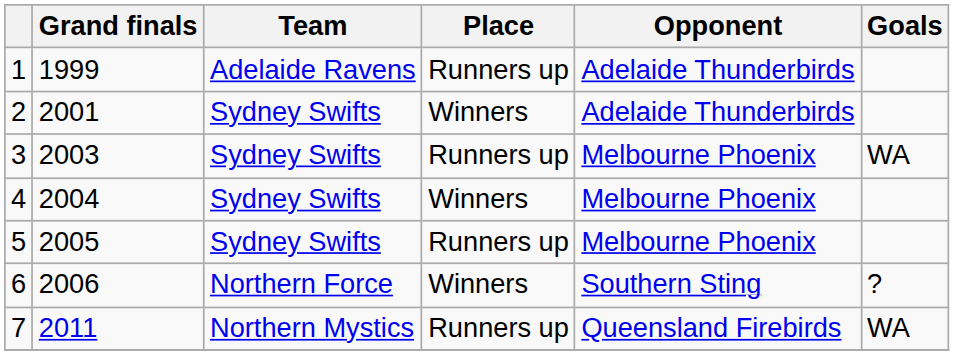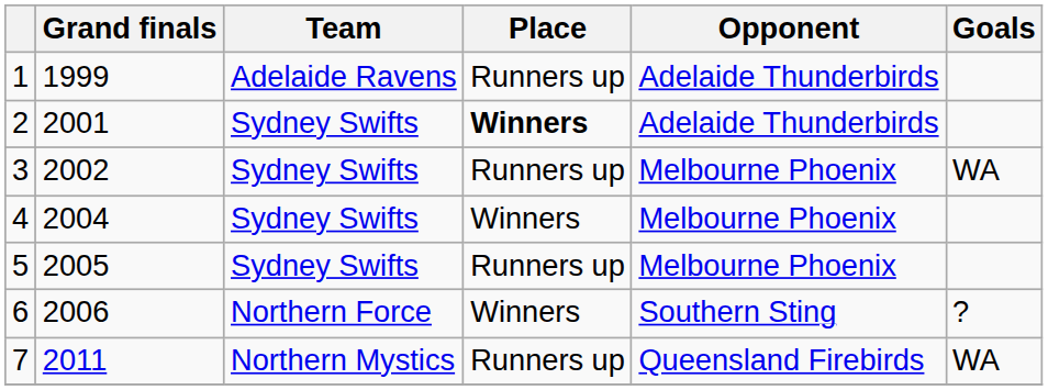 <table class="wikitable collapsible">
 <tr>
 <th></th>
 <th>Grand finals</th>
 <th>Team</th>
 <th>Place</th>
 <th>Opponent</th>
 <th>Goals</th>
 </tr>
 <tr>
 <td>1</td>
 <td>1999</td>
 <td><a href='#'>Adelaide Ravens</a></td>
 <td>Runners up</td>
 <td><a href='#'>Adelaide Thunderbirds</a></td>
 <td></td>
 </tr>
 <tr>
 <td>2</td>
 <td>2001</td>
 <td><a href='#'>Sydney Swifts</a></td>
-<td>Winners</td>
+<td><strong>Winners</strong></td>
 <td><a href='#'>Adelaide Thunderbirds</a></td>
 <td></td>
 </tr>
 <tr>
 <td>3</td>
-<td>2003</td>
+<td>2002</td>
 <td><a href='#'>Sydney Swifts</a></td>
 <td>Runners up</td>
 <td><a href='#'>Melbourne Phoenix</a></td>
 <td>WA</td>
 </tr>
 <tr>
 <td>4</td>
 <td>2004</td>
 <td><a href='#'>Sydney Swifts</a></td>
 <td>Winners</td>
 <td><a href='#'>Melbourne Phoenix</a></td>
 <td></td>
 </tr>
 <tr>
 <td>5</td>
 <td>2005</td>
 <td><a href='#'>Sydney Swifts</a></td>
 <td>Runners up</td>
 <td><a href='#'>Melbourne Phoenix</a></td>
 <td></td>
 </tr>
 <tr>
 <td>6</td>
 <td>2006</td>
 <td><a href='#'>Northern Force</a></td>
 <td>Winners</td>
 <td><a href='#'>Southern Sting</a></td>
 <td>?</td>
 </tr>
 <tr>
 <td>7</td>
 <td><a href='#'>2011</a></td>
 <td><a href='#'>Northern Mystics</a></td>
 <td>Runners up</td>
 <td><a href='#'>Queensland Firebirds</a></td>
 <td>WA</td>
 </tr>
 <tr>
 </tr>
 </table>
